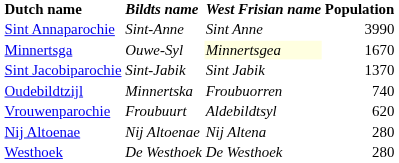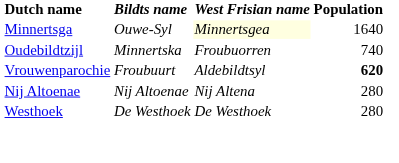 <table class="toccolours" style="margin: 0 2em 0 2em;">
 <tr>
 <td><strong>Dutch name</strong></td>
 <td><strong><em>Bildts name</em></strong></td>
 <td><strong><em>West Frisian name</em></strong></td>
 <td><strong>Population</strong></td>
 </tr>
 <tr>
-<td><a href='#'>Sint Annaparochie</a></td>
-<td><em>Sint-Anne</em></td>
-<td><em>Sint Anne</em></td>
-<td align="right">3990</td>
-</tr>
-<tr>
 <td><a href='#'>Minnertsga</a></td>
 <td><em>Ouwe-Syl</em></td>
 <td style="background: lightyellow;"><em>Minnertsgea</em></td>
-<td ALIGN="right">1670</td>
-</tr>
-<tr>
-<td><a href='#'>Sint Jacobiparochie</a></td>
-<td><em>Sint-Jabik</em></td>
-<td><em>Sint Jabik</em></td>
-<td align="right">1370</td>
+<td ALIGN="right">1640</td>
 </tr>
 <tr>
 <td><a href='#'>Oudebildtzijl</a></td>
 <td><em>Minnertska</em></td>
 <td><em>Froubuorren</em></td>
 <td align="right">740</td>
 </tr>
 <tr>
 <td><a href='#'>Vrouwenparochie</a></td>
 <td><em>Froubuurt</em></td>
 <td><em>Aldebildtsyl</em></td>
-<td ALIGN="right">620</td>
+<td ALIGN="right"><strong>620</strong></td>
 </tr>
 <tr>
 <td><a href='#'>Nij Altoenae</a></td>
 <td><em>Nij Altoenae</em></td>
 <td><em>Nij Altena</em></td>
 <td align="right">280</td>
 </tr>
 <tr>
 <td><a href='#'>Westhoek</a></td>
 <td><em>De Westhoek</em></td>
 <td><em>De Westhoek</em></td>
 <td align="right">280</td>
 </tr>
 </table>
